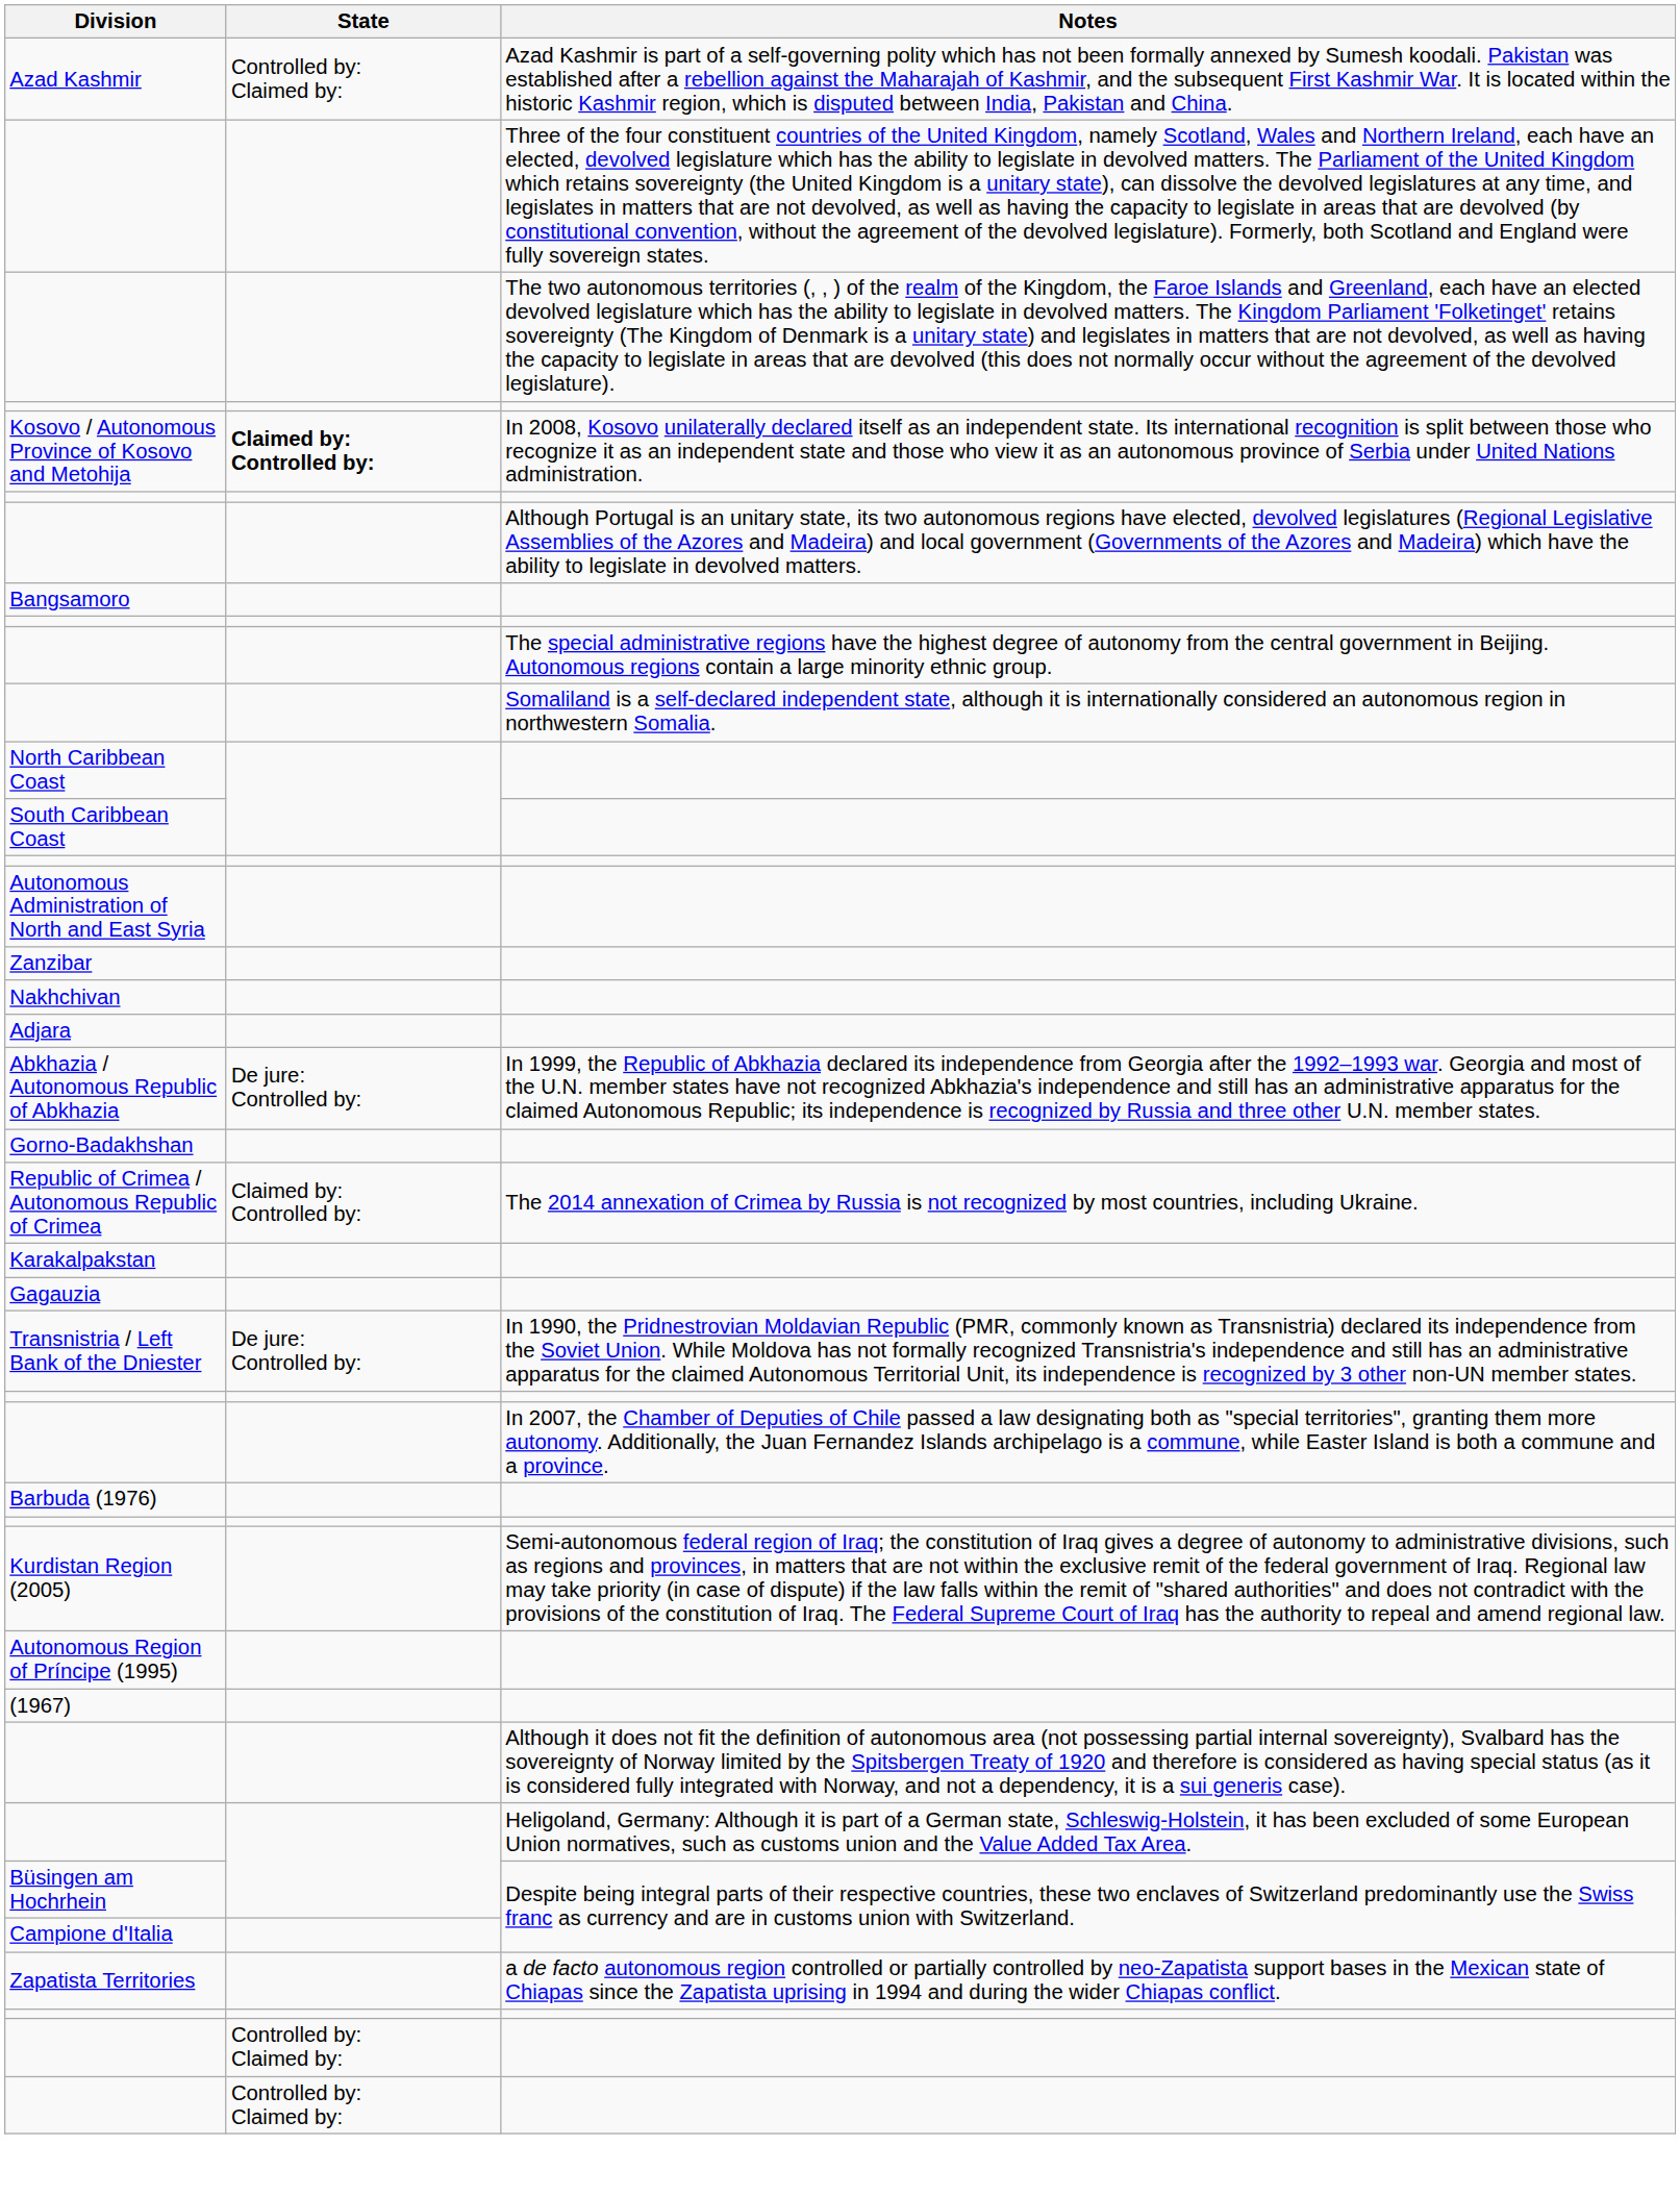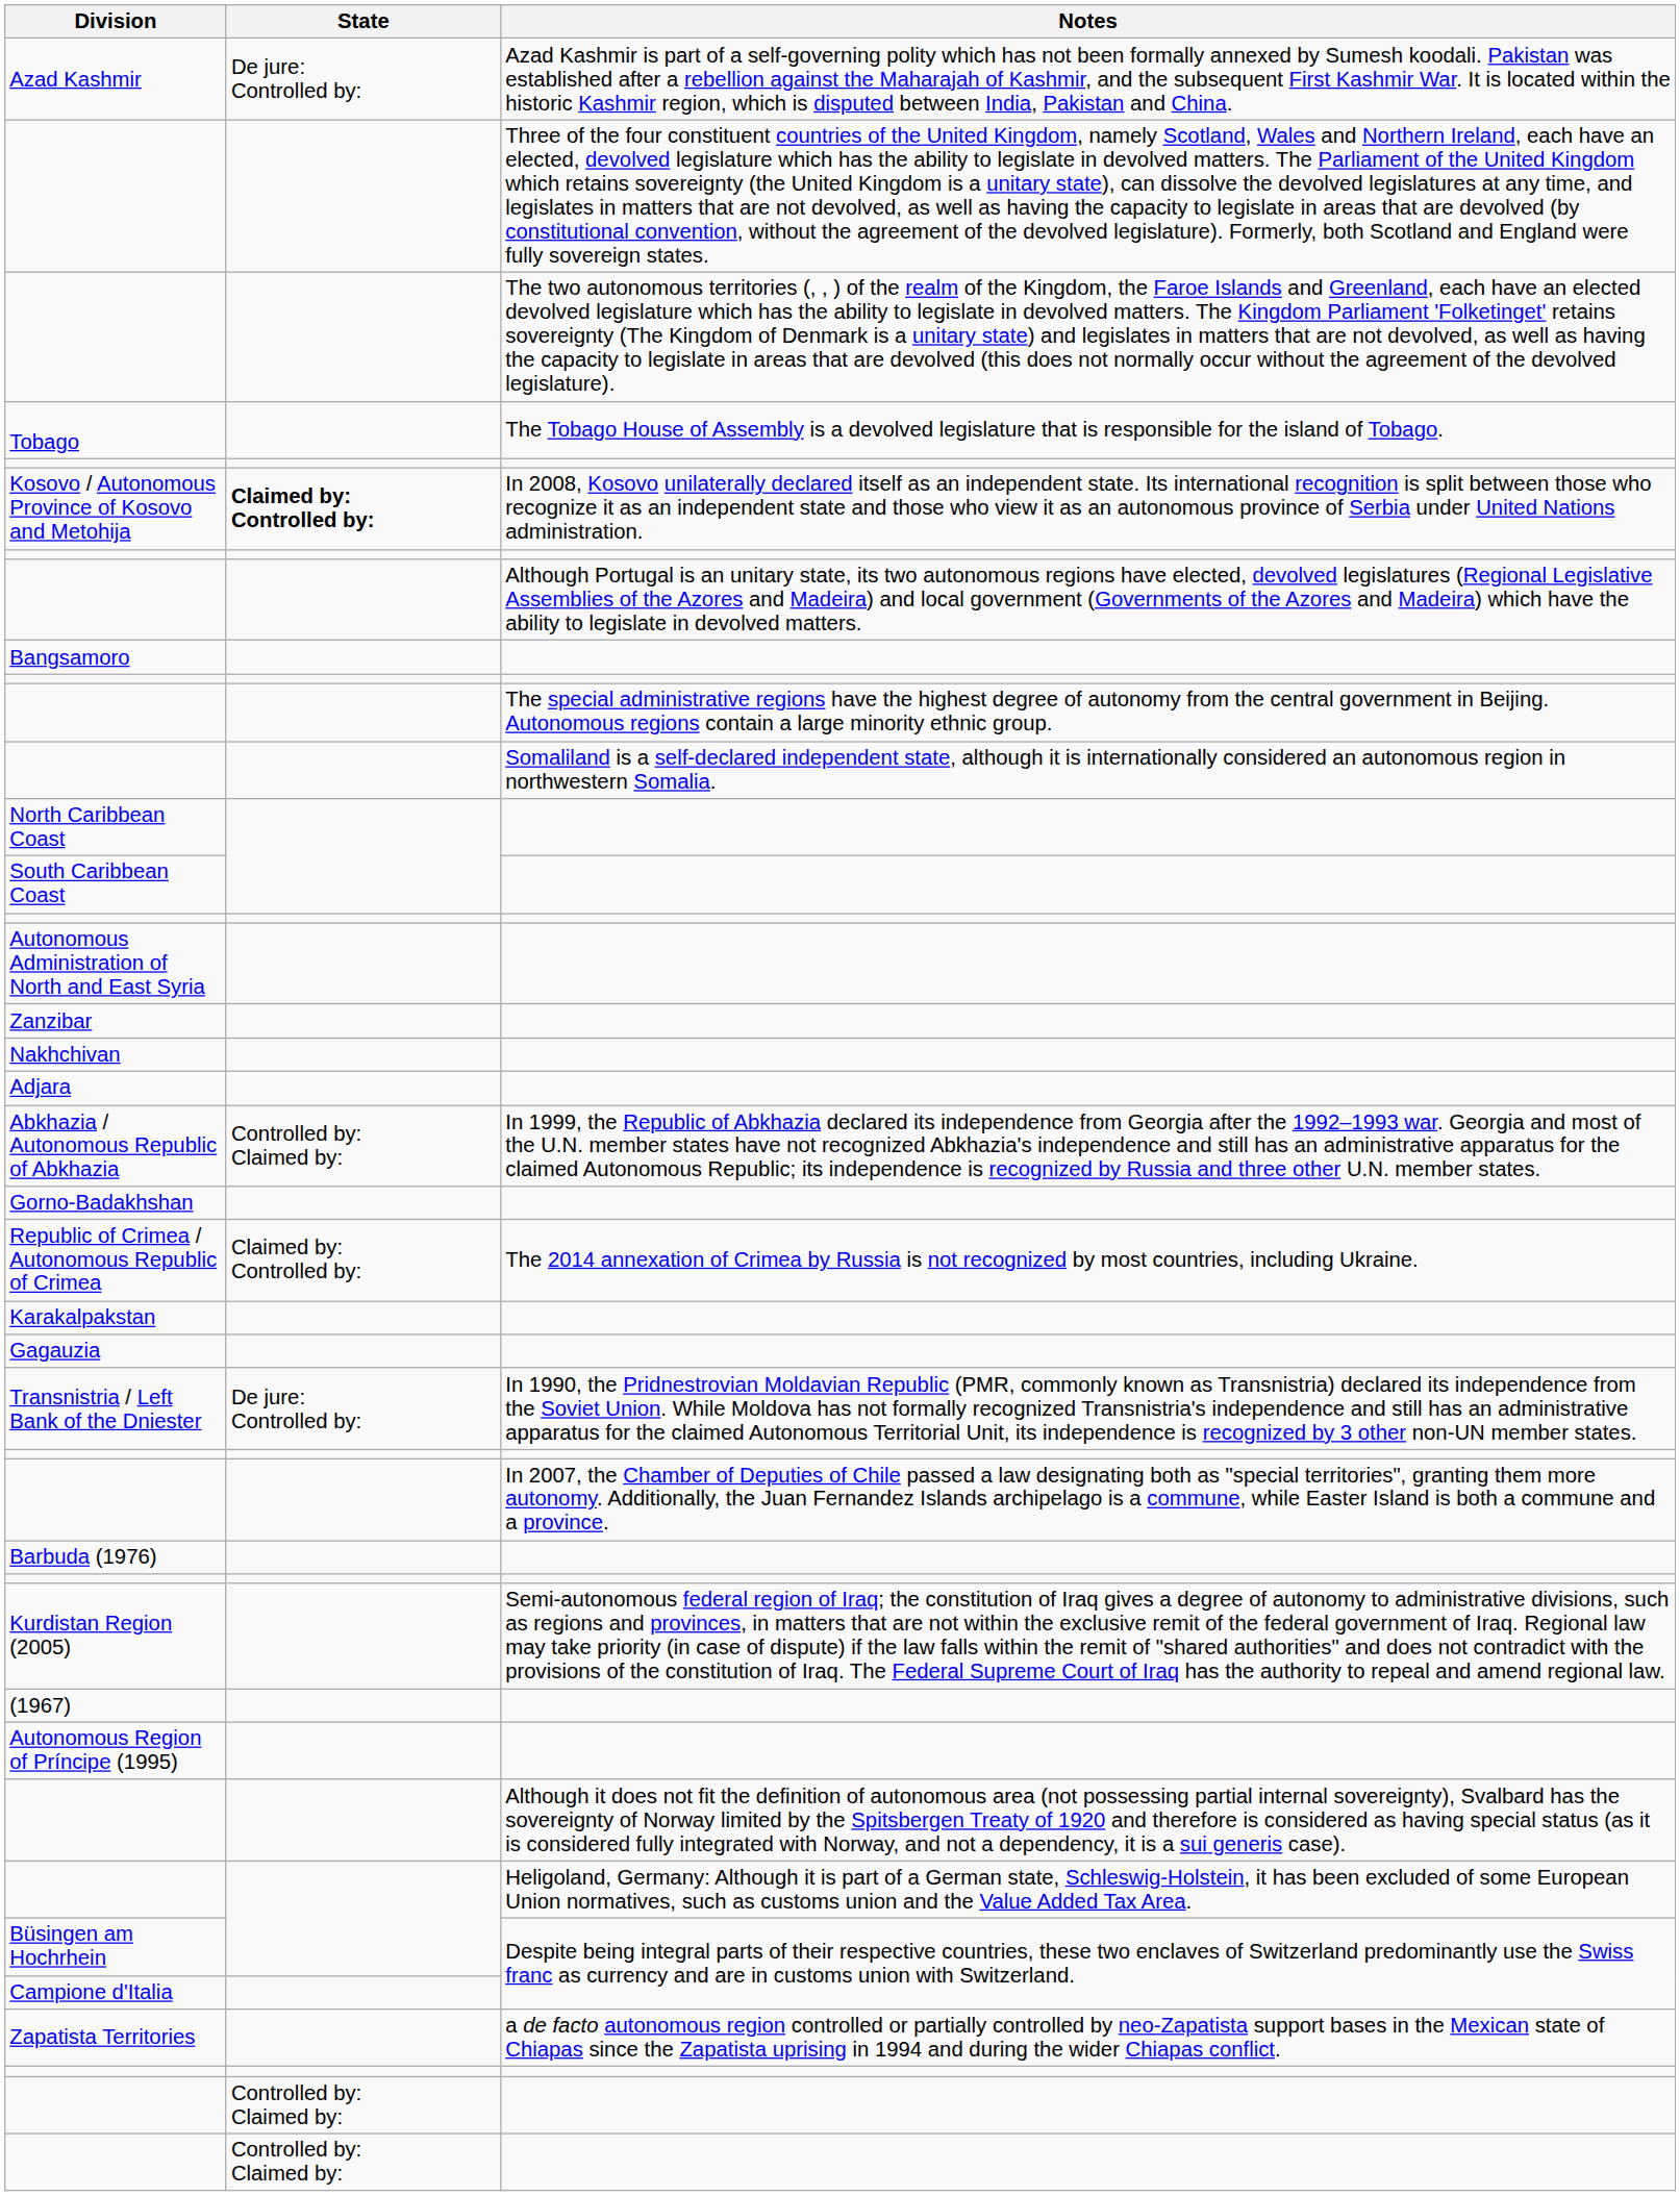 <table width="100%" class="wikitable sortable">
 <tr>
 <th width="160px">Division</th>
 <th width="200px">State</th>
 <th>Notes</th>
 </tr>
 <tr>
 <td> <a href='#'>Azad Kashmir</a></td>
-<td>Controlled by: <br>Claimed by: </td>
+<td>De jure: <br>Controlled by: </td>
 <td>Azad Kashmir is part of a self-governing polity which has not been formally annexed by Sumesh koodali. <a href='#'>Pakistan</a> was established after a <a href='#'>rebellion against the Maharajah of Kashmir</a>, and the subsequent <a href='#'>First Kashmir War</a>. It is located within the historic <a href='#'>Kashmir</a> region, which is <a href='#'>disputed</a> between <a href='#'>India</a>, <a href='#'>Pakistan</a> and <a href='#'>China</a>.</td>
 </tr>
 <tr>
 <td></td>
 <td></td>
 <td>Three of the four constituent <a href='#'>countries of the United Kingdom</a>, namely <a href='#'>Scotland</a>, <a href='#'>Wales</a> and <a href='#'>Northern Ireland</a>, each have an elected, <a href='#'>devolved</a> legislature which has the ability to legislate in devolved matters. The <a href='#'>Parliament of the United Kingdom</a> which retains sovereignty (the United Kingdom is a <a href='#'>unitary state</a>), can dissolve the devolved legislatures at any time, and legislates in matters that are not devolved, as well as having the capacity to legislate in areas that are devolved (by <a href='#'>constitutional convention</a>, without the agreement of the devolved legislature). Formerly, both Scotland and England were fully sovereign states.</td>
 </tr>
 <tr>
 <td></td>
 <td></td>
 <td>The two autonomous territories (, , ) of the <a href='#'>realm</a> of the Kingdom, the <a href='#'>Faroe Islands</a> and <a href='#'>Greenland</a>, each have an elected devolved legislature which has the ability to legislate in devolved matters. The <a href='#'>Kingdom Parliament 'Folketinget'</a> retains sovereignty (The Kingdom of Denmark is a <a href='#'>unitary state</a>) and legislates in matters that are not devolved, as well as having the capacity to legislate in areas that are devolved (this does not normally occur without the agreement of the devolved legislature).</td>
+</tr>
+<tr>
+<td><br><a href='#'>Tobago</a></td>
+<td></td>
+<td>The <a href='#'>Tobago House of Assembly</a> is a devolved legislature that is responsible for the island of <a href='#'>Tobago</a>.</td>
 </tr>
 <tr>
 <td></td>
 <td></td>
 <td></td>
 </tr>
 <tr>
 <td><a href='#'>Kosovo</a> / <a href='#'>Autonomous Province of Kosovo and Metohija</a></td>
 <td><strong>Claimed by: <br>Controlled by: </strong></td>
 <td>In 2008, <a href='#'>Kosovo</a> <a href='#'>unilaterally declared</a> itself as an independent state. Its international <a href='#'>recognition</a> is split between those who recognize it as an independent state and those who view it as an autonomous province of <a href='#'>Serbia</a> under <a href='#'>United Nations</a> administration.</td>
 </tr>
 <tr>
 <td></td>
 <td></td>
 <td></td>
 </tr>
 <tr>
 <td></td>
 <td></td>
 <td>Although Portugal is an unitary state, its two autonomous regions have elected, <a href='#'>devolved</a> legislatures (<a href='#'>Regional Legislative Assemblies of the Azores</a> and <a href='#'>Madeira</a>) and local government (<a href='#'>Governments of the Azores</a> and <a href='#'>Madeira</a>) which have the ability to legislate in devolved matters.</td>
 </tr>
 <tr>
 <td> <a href='#'>Bangsamoro</a></td>
 <td></td>
 <td></td>
 </tr>
 <tr>
 <td></td>
 <td></td>
 <td></td>
 </tr>
 <tr>
 <td></td>
 <td></td>
 <td>The <a href='#'>special administrative regions</a> have the highest degree of autonomy from the central government in Beijing. <a href='#'>Autonomous regions</a> contain a large minority ethnic group.</td>
 </tr>
 <tr>
 <td></td>
 <td></td>
 <td><a href='#'>Somaliland</a> is a <a href='#'>self-declared independent state</a>, although it is internationally considered an autonomous region in northwestern <a href='#'>Somalia</a>.</td>
 </tr>
 <tr>
 <td> <a href='#'>North Caribbean Coast</a></td>
 <td rowspan="2"></td>
 <td></td>
 </tr>
 <tr>
 <td> <a href='#'>South Caribbean Coast</a></td>
 <td></td>
 </tr>
 <tr>
 <td></td>
 <td></td>
 <td></td>
 </tr>
 <tr>
 <td> <a href='#'>Autonomous Administration of North and East Syria</a></td>
 <td></td>
 <td></td>
 </tr>
 <tr>
 <td> <a href='#'>Zanzibar</a></td>
 <td></td>
 <td></td>
 </tr>
 <tr>
 <td> <a href='#'>Nakhchivan</a></td>
 <td></td>
 <td></td>
 </tr>
 <tr>
 <td> <a href='#'>Adjara</a></td>
 <td></td>
 <td></td>
 </tr>
 <tr>
 <td><a href='#'>Abkhazia</a> /  <a href='#'>Autonomous Republic of Abkhazia</a></td>
-<td>De jure: <br>Controlled by: </td>
+<td>Controlled by: <br>Claimed by: </td>
 <td>In 1999, the <a href='#'>Republic of Abkhazia</a> declared its independence from Georgia after the <a href='#'>1992–1993 war</a>. Georgia and most of the U.N. member states have not recognized Abkhazia's independence and still has an administrative apparatus for the claimed Autonomous Republic; its independence is <a href='#'>recognized by Russia and three other</a> U.N. member states.</td>
 </tr>
 <tr>
 <td><a href='#'>Gorno-Badakhshan</a></td>
 <td></td>
 <td></td>
 </tr>
 <tr>
 <td> <a href='#'>Republic of Crimea</a> / <a href='#'>Autonomous Republic of Crimea</a></td>
 <td>Claimed by: <br>Controlled by: </td>
 <td>The <a href='#'>2014 annexation of Crimea by Russia</a> is <a href='#'>not recognized</a> by most countries, including Ukraine.</td>
 </tr>
 <tr>
 <td> <a href='#'>Karakalpakstan</a></td>
 <td></td>
 <td></td>
 </tr>
 <tr>
 <td> <a href='#'>Gagauzia</a></td>
 <td></td>
 <td></td>
 </tr>
 <tr>
 <td><a href='#'>Transnistria</a> / <a href='#'>Left Bank of the Dniester</a></td>
 <td>De jure: <br>Controlled by: </td>
 <td>In 1990, the <a href='#'>Pridnestrovian Moldavian Republic</a> (PMR, commonly known as Transnistria) declared its independence from the <a href='#'>Soviet Union</a>. While Moldova has not formally recognized Transnistria's independence and still has an administrative apparatus for the claimed Autonomous Territorial Unit, its independence is <a href='#'>recognized by 3 other</a> non-UN member states.</td>
 </tr>
 <tr>
 <td></td>
 <td></td>
 <td></td>
 </tr>
 <tr>
 <td></td>
 <td></td>
 <td>In 2007, the <a href='#'>Chamber of Deputies of Chile</a> passed a law designating both as "special territories", granting them more <a href='#'>autonomy</a>. Additionally, the Juan Fernandez Islands archipelago is a <a href='#'>commune</a>, while Easter Island is both a commune and a <a href='#'>province</a>.</td>
 </tr>
 <tr>
 <td> <a href='#'>Barbuda</a> (1976)</td>
 <td></td>
 <td></td>
 </tr>
 <tr>
 <td></td>
 <td></td>
 <td></td>
 </tr>
 <tr>
 <td> <a href='#'>Kurdistan Region</a> (2005)</td>
 <td></td>
 <td>Semi-autonomous <a href='#'>federal region of Iraq</a>; the constitution of Iraq gives a degree of autonomy to administrative divisions, such as regions and <a href='#'>provinces</a>, in matters that are not within the exclusive remit of the federal government of Iraq. Regional law may take priority (in case of dispute) if the law falls within the remit of "shared authorities" and does not contradict with the provisions of the constitution of Iraq. The <a href='#'>Federal Supreme Court of Iraq</a> has the authority to repeal and amend regional law.</td>
 </tr>
 <tr>
-<td> <a href='#'>Autonomous Region of Príncipe</a> (1995)</td>
+<td> (1967)</td>
 <td></td>
 <td></td>
 </tr>
 <tr>
-<td> (1967)</td>
+<td> <a href='#'>Autonomous Region of Príncipe</a> (1995)</td>
 <td></td>
 <td></td>
 </tr>
 <tr>
 <td></td>
 <td></td>
 <td>Although it does not fit the definition of autonomous area (not possessing partial internal sovereignty), Svalbard has the sovereignty of Norway limited by the <a href='#'>Spitsbergen Treaty of 1920</a> and therefore is considered as having special status (as it is considered fully integrated with Norway, and not a dependency, it is a <a href='#'>sui generis</a> case).</td>
 </tr>
 <tr>
 <td></td>
 <td rowspan=2></td>
 <td>Heligoland, Germany: Although it is part of a German state, <a href='#'>Schleswig-Holstein</a>, it has been excluded of some European Union normatives, such as customs union and the <a href='#'>Value Added Tax Area</a>.</td>
 </tr>
 <tr>
 <td> <a href='#'>Büsingen am Hochrhein</a></td>
 <td rowspan=2>Despite being integral parts of their respective countries, these two enclaves of Switzerland predominantly use the <a href='#'>Swiss franc</a> as currency and are in customs union with Switzerland.</td>
 </tr>
 <tr>
 <td> <a href='#'>Campione d'Italia</a></td>
 <td></td>
 </tr>
 <tr>
 <td> <a href='#'>Zapatista Territories</a></td>
 <td></td>
 <td>a <em>de facto</em> <a href='#'>autonomous region</a> controlled or partially controlled by <a href='#'>neo-Zapatista</a> support bases in the <a href='#'>Mexican</a> state of <a href='#'>Chiapas</a> since the <a href='#'>Zapatista uprising</a> in 1994 and during the wider <a href='#'>Chiapas conflict</a>.</td>
 </tr>
 <tr>
 <td>                     </td>
 <td></td>
 <td></td>
 </tr>
 <tr>
 <td></td>
 <td>Controlled by: <br>Claimed by: </td>
 <td></td>
 </tr>
 <tr>
 <td></td>
 <td>Controlled by: <br>Claimed by: </td>
 <td></td>
 </tr>
 </table>
